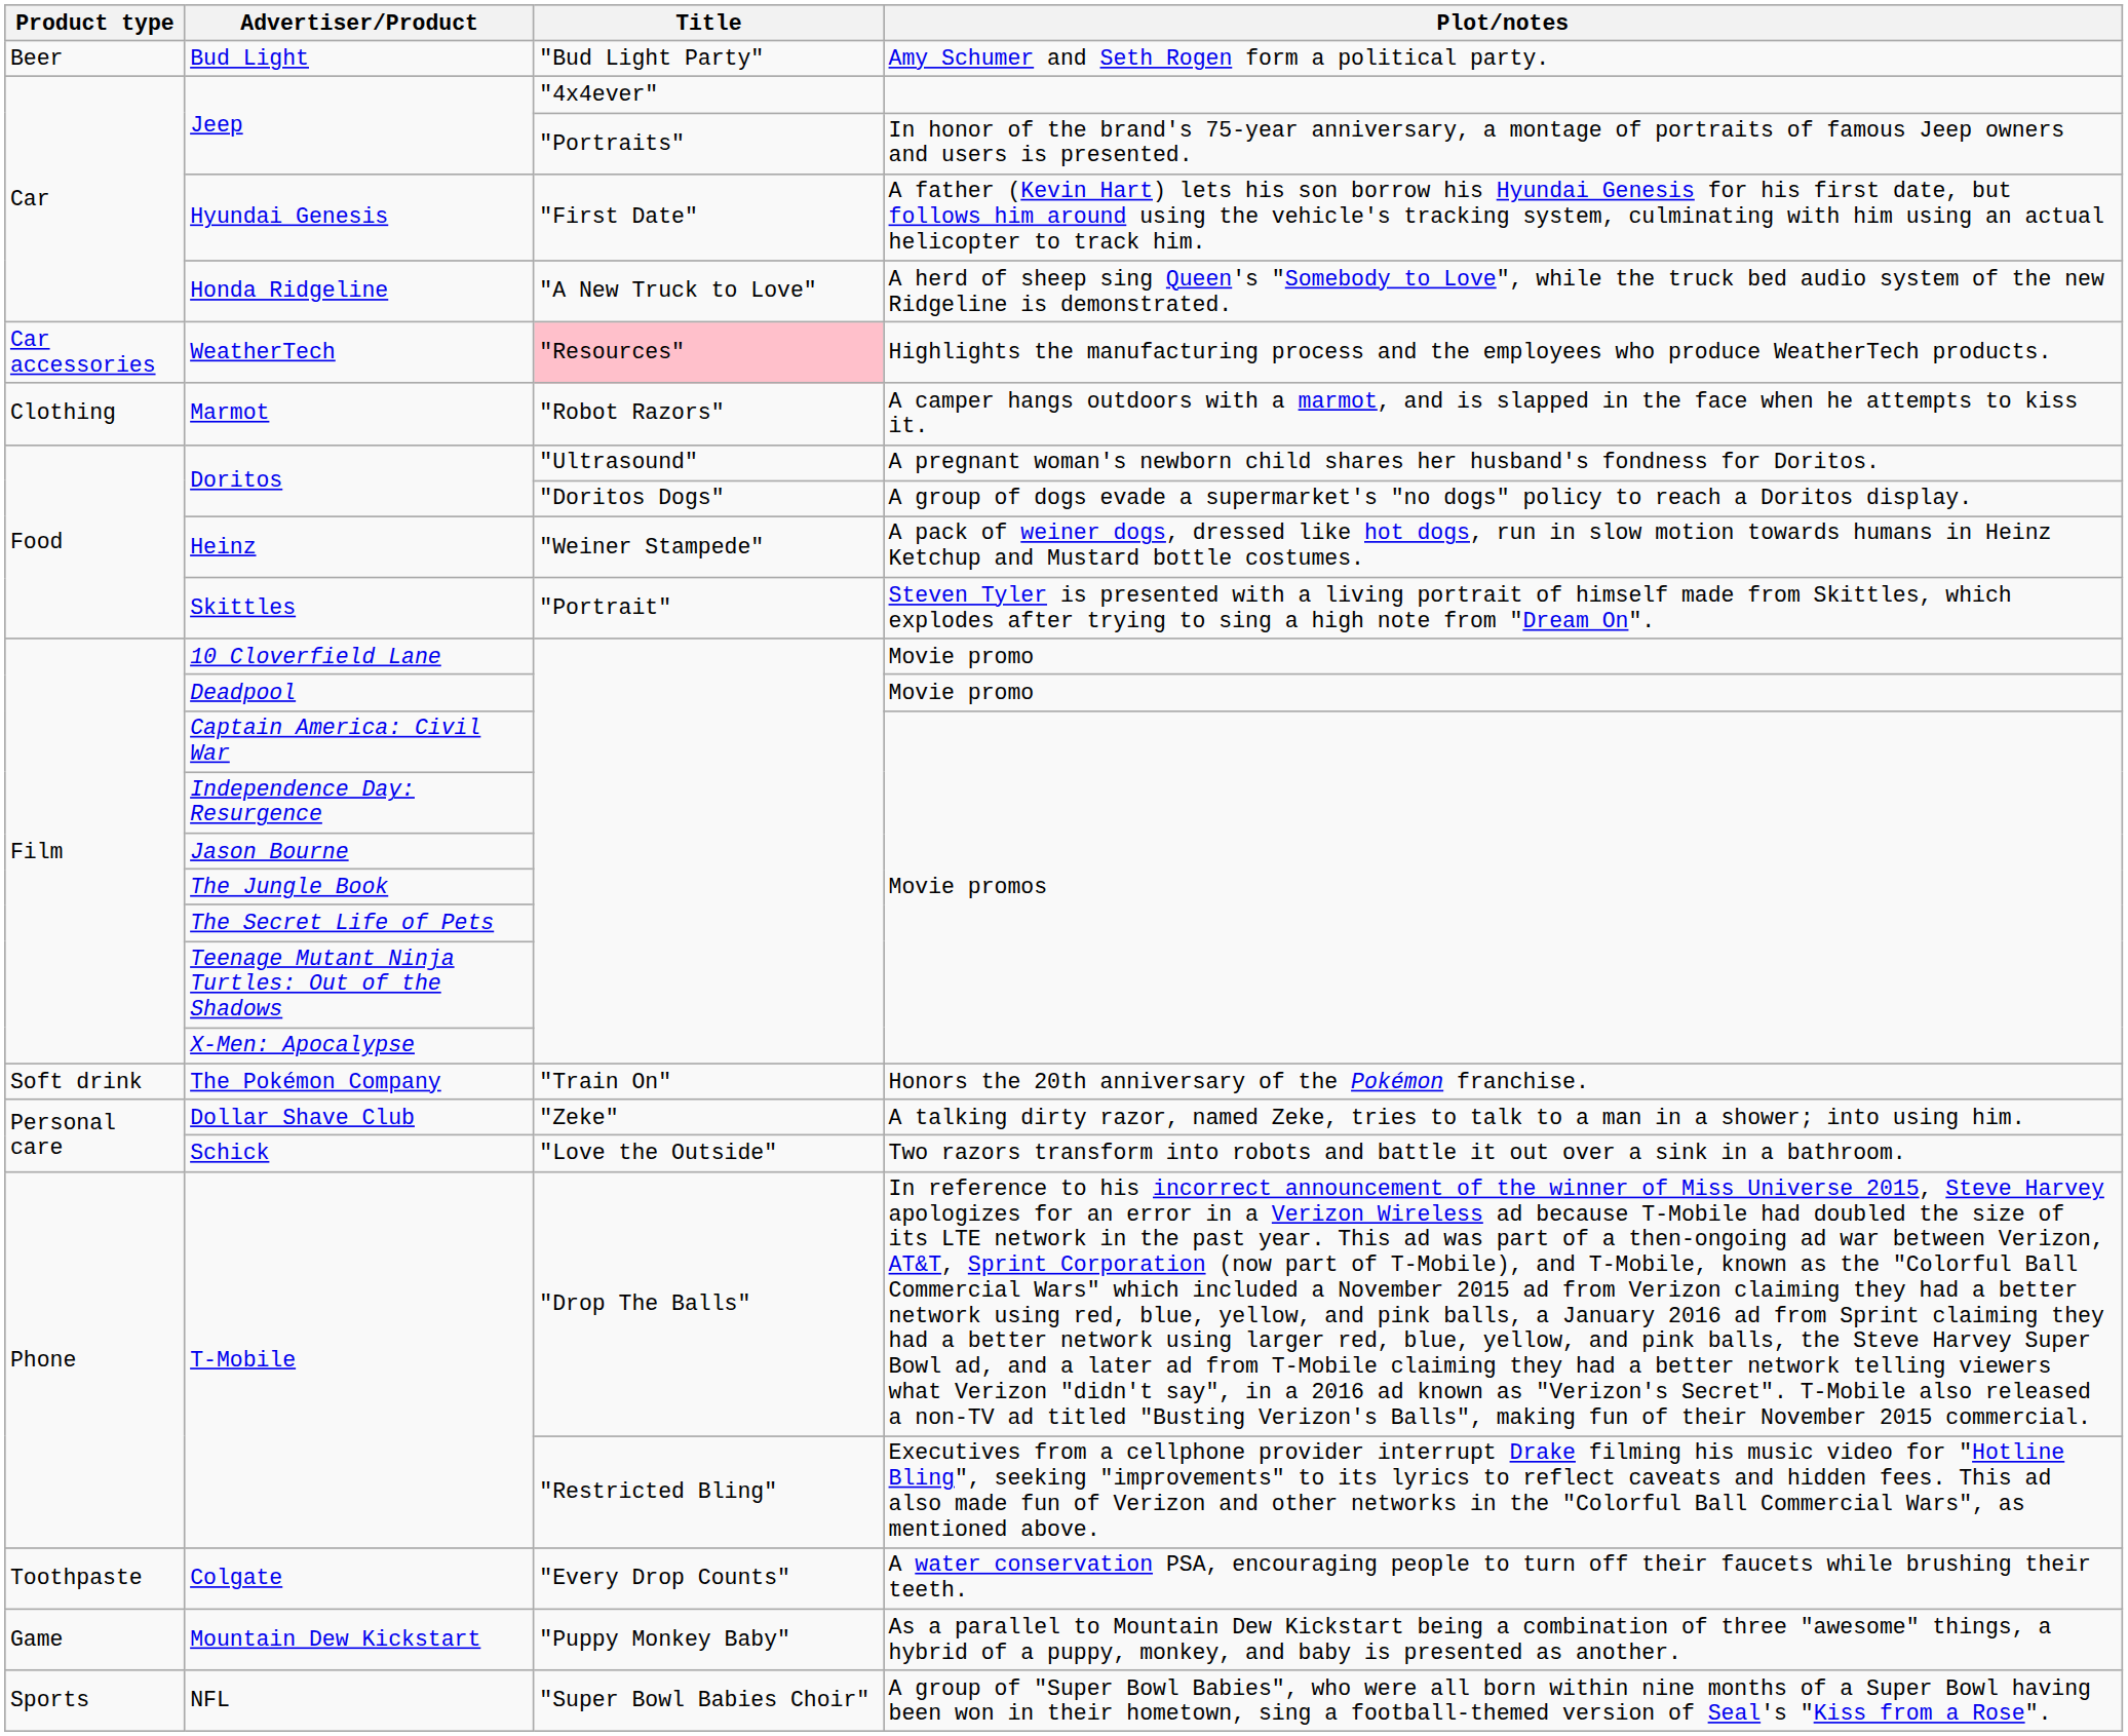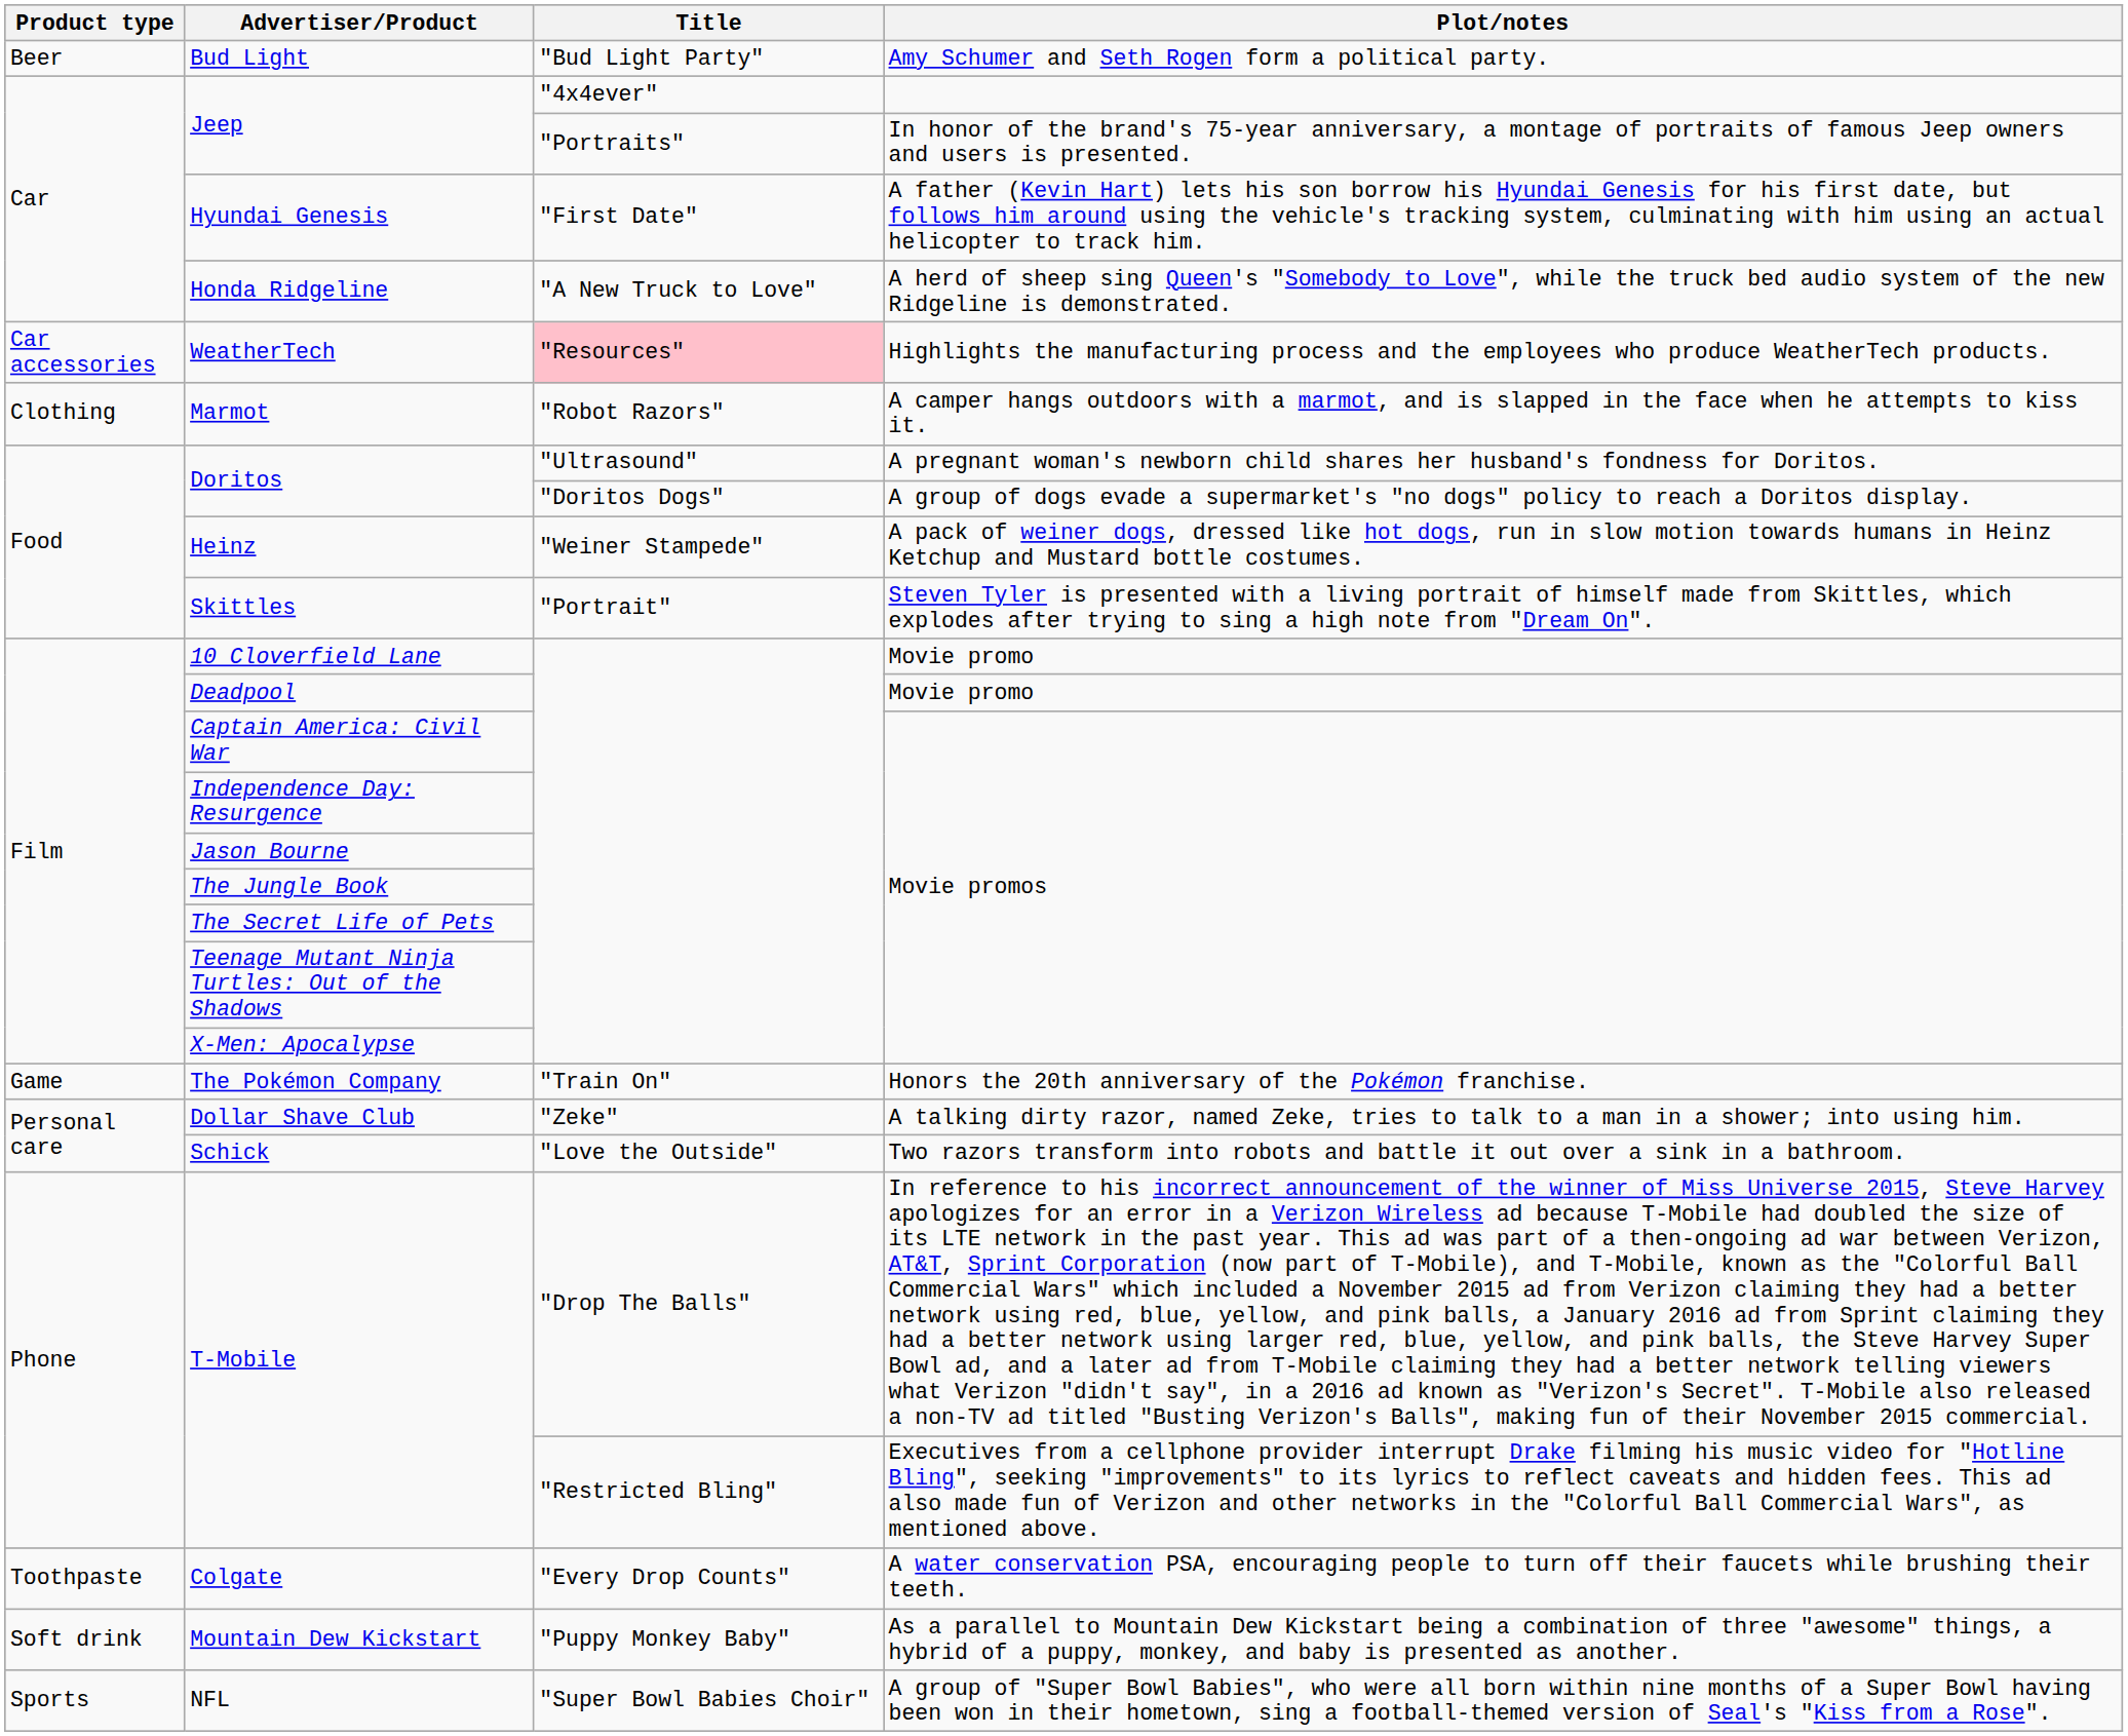 <table class="wikitable">
 <tr>
 <th width="100">Product type</th>
 <th width="200">Advertiser/Product</th>
 <th width="200">Title</th>
 <th>Plot/notes</th>
 </tr>
 <tr>
 <td>Beer</td>
 <td><a href='#'>Bud Light</a></td>
 <td>"Bud Light Party"</td>
 <td><a href='#'>Amy Schumer</a> and <a href='#'>Seth Rogen</a> form a political party.</td>
 </tr>
 <tr>
 <td rowspan="4">Car</td>
 <td rowspan="2"><a href='#'>Jeep</a></td>
 <td>"4x4ever"</td>
 <td></td>
 </tr>
 <tr>
 <td>"Portraits"</td>
 <td>In honor of the brand's 75-year anniversary, a montage of portraits of famous Jeep owners and users is presented.</td>
 </tr>
 <tr>
 <td><a href='#'>Hyundai Genesis</a></td>
 <td>"First Date"</td>
 <td>A father (<a href='#'>Kevin Hart</a>) lets his son borrow his <a href='#'>Hyundai Genesis</a> for his first date, but <a href='#'>follows him around</a> using the vehicle's tracking system, culminating with him using an actual helicopter to track him.</td>
 </tr>
 <tr>
 <td><a href='#'>Honda Ridgeline</a></td>
 <td>"A New Truck to Love"</td>
 <td>A herd of sheep sing <a href='#'>Queen</a>'s "<a href='#'>Somebody to Love</a>", while the truck bed audio system of the new Ridgeline is demonstrated.</td>
 </tr>
 <tr>
 <td><a href='#'>Car accessories</a></td>
 <td><a href='#'>WeatherTech</a></td>
 <td style="background: pink;">"Resources"</td>
 <td>Highlights the manufacturing process and the employees who produce WeatherTech products.</td>
 </tr>
 <tr>
 <td>Clothing</td>
 <td><a href='#'>Marmot</a></td>
 <td>"Robot Razors"</td>
 <td>A camper hangs outdoors with a <a href='#'>marmot</a>, and is slapped in the face when he attempts to kiss it.</td>
 </tr>
 <tr>
 <td rowspan="4">Food</td>
 <td rowspan="2"><a href='#'>Doritos</a></td>
 <td>"Ultrasound"</td>
 <td>A pregnant woman's newborn child shares her husband's fondness for Doritos.</td>
 </tr>
 <tr>
 <td>"Doritos Dogs"</td>
 <td>A group of dogs evade a supermarket's "no dogs" policy to reach a Doritos display.</td>
 </tr>
 <tr>
 <td><a href='#'>Heinz</a></td>
 <td>"Weiner Stampede"</td>
 <td>A pack of <a href='#'>weiner dogs</a>, dressed like <a href='#'>hot dogs</a>, run in slow motion towards humans in Heinz Ketchup and Mustard bottle costumes.</td>
 </tr>
 <tr>
 <td><a href='#'>Skittles</a></td>
 <td>"Portrait"</td>
 <td><a href='#'>Steven Tyler</a> is presented with a living portrait of himself made from Skittles, which explodes after trying to sing a high note from "<a href='#'>Dream On</a>".</td>
 </tr>
 <tr>
 <td rowspan="9">Film</td>
 <td><em><a href='#'>10 Cloverfield Lane</a></em></td>
 <td rowspan="9"></td>
 <td>Movie promo</td>
 </tr>
 <tr>
 <td><em><a href='#'>Deadpool</a></em></td>
 <td>Movie promo</td>
 </tr>
 <tr>
 <td><em><a href='#'>Captain America: Civil War</a></em></td>
 <td rowspan="7">Movie promos</td>
 </tr>
 <tr>
 <td><em><a href='#'>Independence Day: Resurgence</a></em></td>
 </tr>
 <tr>
 <td><em><a href='#'>Jason Bourne</a></em></td>
 </tr>
 <tr>
 <td><em><a href='#'>The Jungle Book</a></em></td>
 </tr>
 <tr>
 <td><em><a href='#'>The Secret Life of Pets</a></em></td>
 </tr>
 <tr>
 <td><em><a href='#'>Teenage Mutant Ninja Turtles: Out of the Shadows</a></em></td>
 </tr>
 <tr>
 <td><em><a href='#'>X-Men: Apocalypse</a></em></td>
 </tr>
 <tr>
-<td>Soft drink</td>
+<td>Game</td>
 <td><a href='#'>The Pokémon Company</a></td>
 <td>"Train On"</td>
 <td>Honors the 20th anniversary of the <em><a href='#'>Pokémon</a></em> franchise.</td>
 </tr>
 <tr>
 <td rowspan="2">Personal care</td>
 <td><a href='#'>Dollar Shave Club</a></td>
 <td>"Zeke"</td>
 <td>A talking dirty razor, named Zeke, tries to talk to a man in a shower; into using him.</td>
 </tr>
 <tr>
 <td><a href='#'>Schick</a></td>
 <td>"Love the Outside"</td>
 <td>Two razors transform into robots and battle it out over a sink in a bathroom.</td>
 </tr>
 <tr>
 <td rowspan="2">Phone</td>
 <td rowspan="2"><a href='#'>T-Mobile</a></td>
 <td>"Drop The Balls"</td>
 <td>In reference to his <a href='#'>incorrect announcement of the winner of Miss Universe 2015</a>, <a href='#'>Steve Harvey</a> apologizes for an error in a <a href='#'>Verizon Wireless</a> ad because T-Mobile had doubled the size of its LTE network in the past year. This ad was part of a then-ongoing ad war between Verizon, <a href='#'>AT&T</a>, <a href='#'>Sprint Corporation</a> (now part of T-Mobile), and T-Mobile, known as the "Colorful Ball Commercial Wars" which included a November 2015 ad from Verizon claiming they had a better network using red, blue, yellow, and pink balls, a January 2016 ad from Sprint claiming they had a better network using larger red, blue, yellow, and pink balls, the Steve Harvey Super Bowl ad, and a later ad from T-Mobile claiming they had a better network telling viewers what Verizon "didn't say", in a 2016 ad known as "Verizon's Secret". T-Mobile also released a non-TV ad titled "Busting Verizon's Balls", making fun of their November 2015 commercial.</td>
 </tr>
 <tr>
 <td>"Restricted Bling"</td>
 <td>Executives from a cellphone provider interrupt <a href='#'>Drake</a> filming his music video for "<a href='#'>Hotline Bling</a>", seeking "improvements" to its lyrics to reflect caveats and hidden fees. This ad also made fun of Verizon and other networks in the "Colorful Ball Commercial Wars", as mentioned above.</td>
 </tr>
 <tr>
 <td>Toothpaste</td>
 <td><a href='#'>Colgate</a></td>
 <td>"Every Drop Counts"</td>
 <td>A <a href='#'>water conservation</a> PSA, encouraging people to turn off their faucets while brushing their teeth.</td>
 </tr>
 <tr>
-<td>Game</td>
+<td>Soft drink</td>
 <td><a href='#'>Mountain Dew Kickstart</a></td>
 <td>"Puppy Monkey Baby"</td>
 <td>As a parallel to Mountain Dew Kickstart being a combination of three "awesome" things, a hybrid of a puppy, monkey, and baby is presented as another.</td>
 </tr>
 <tr>
 <td>Sports</td>
 <td>NFL</td>
 <td>"Super Bowl Babies Choir"</td>
 <td>A group of "Super Bowl Babies", who were all born within nine months of a Super Bowl having been won in their hometown, sing a football-themed version of <a href='#'>Seal</a>'s "<a href='#'>Kiss from a Rose</a>".</td>
 </tr>
 </table>
